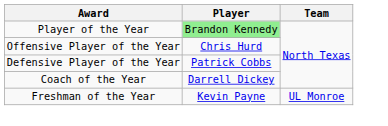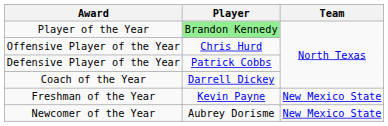 <table class="wikitable" border="0">
 <tr>
 <th>Award</th>
 <th>Player</th>
 <th>Team</th>
 </tr>
 <tr style="text-align:center;">
 <td>Player of the Year</td>
 <td style="background: lightgreen;">Brandon Kennedy</td>
 <td rowspan="4"><a href='#'>North Texas</a></td>
 </tr>
 <tr style="text-align:center;">
 <td>Offensive Player of the Year</td>
 <td><a href='#'>Chris Hurd</a></td>
 </tr>
 <tr style="text-align:center;">
 <td>Defensive Player of the Year</td>
 <td><a href='#'>Patrick Cobbs</a></td>
 </tr>
 <tr style="text-align:center;">
 <td>Coach of the Year</td>
 <td><a href='#'>Darrell Dickey</a></td>
 </tr>
 <tr style="text-align:center;">
 <td>Freshman of the Year</td>
 <td><a href='#'>Kevin Payne</a></td>
-<td><a href='#'>UL Monroe</a></td>
+<td><a href='#'>New Mexico State</a></td>
+</tr>
+<tr style="text-align:center;">
+<td>Newcomer of the Year</td>
+<td>Aubrey Dorisme</td>
+<td><a href='#'>New Mexico State</a></td>
 </tr>
 </table>
